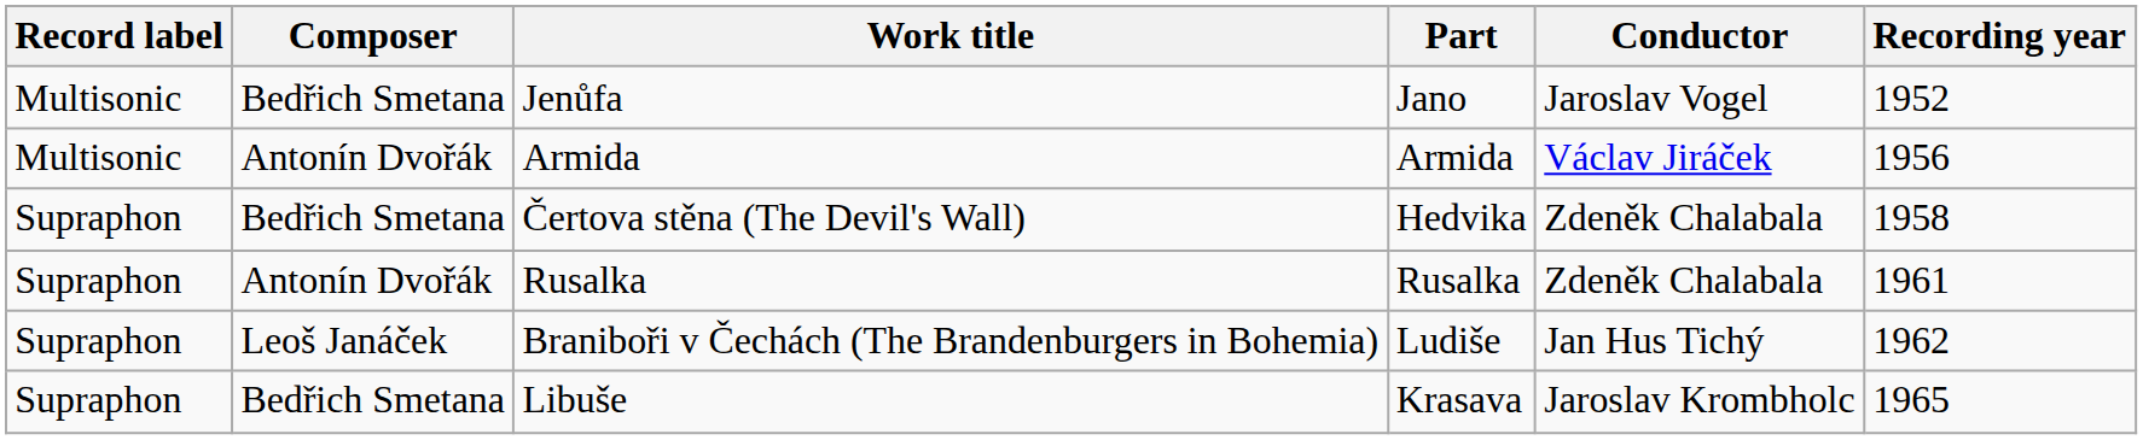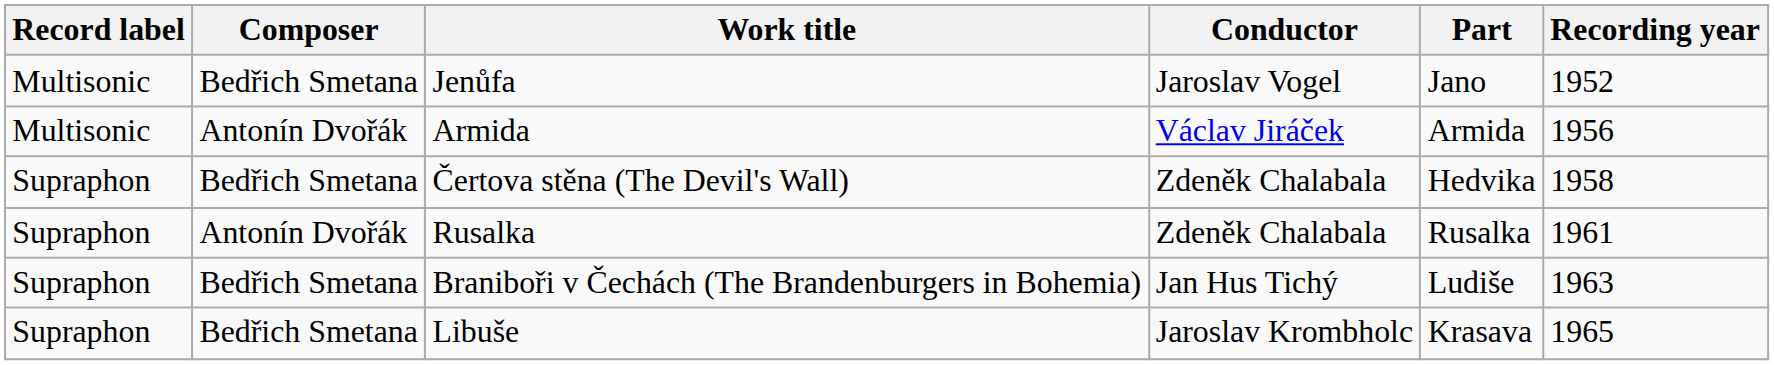 <table class="wikitable">
 <tr>
 <th>Record label</th>
 <th>Composer</th>
 <th>Work title</th>
+<th>Conductor</th>
 <th>Part</th>
-<th>Conductor</th>
 <th>Recording year</th>
 </tr>
 <tr>
 <td>Multisonic</td>
 <td>Bedřich Smetana</td>
 <td>Jenůfa</td>
+<td>Jaroslav Vogel</td>
 <td>Jano</td>
-<td>Jaroslav Vogel</td>
 <td>1952</td>
 </tr>
 <tr>
 <td>Multisonic</td>
 <td>Antonín Dvořák</td>
 <td>Armida</td>
+<td><a href='#'>Václav Jiráček</a></td>
 <td>Armida</td>
-<td><a href='#'>Václav Jiráček</a></td>
 <td>1956</td>
 </tr>
 <tr>
 <td>Supraphon</td>
 <td>Bedřich Smetana</td>
 <td>Čertova stěna (The Devil's Wall)</td>
+<td>Zdeněk Chalabala</td>
 <td>Hedvika</td>
-<td>Zdeněk Chalabala</td>
 <td>1958</td>
 </tr>
 <tr>
 <td>Supraphon</td>
 <td>Antonín Dvořák</td>
 <td>Rusalka</td>
+<td>Zdeněk Chalabala</td>
 <td>Rusalka</td>
-<td>Zdeněk Chalabala</td>
 <td>1961</td>
 </tr>
 <tr>
 <td>Supraphon</td>
-<td>Leoš Janáček</td>
+<td>Bedřich Smetana</td>
 <td>Braniboři v Čechách (The Brandenburgers in Bohemia)</td>
+<td>Jan Hus Tichý</td>
 <td>Ludiše</td>
-<td>Jan Hus Tichý</td>
-<td>1962</td>
+<td>1963</td>
 </tr>
 <tr>
 <td>Supraphon</td>
 <td>Bedřich Smetana</td>
 <td>Libuše</td>
+<td>Jaroslav Krombholc</td>
 <td>Krasava</td>
-<td>Jaroslav Krombholc</td>
 <td>1965</td>
 </tr>
 </table>
